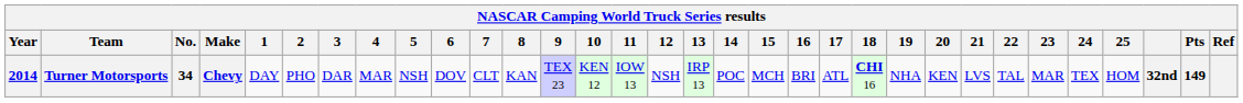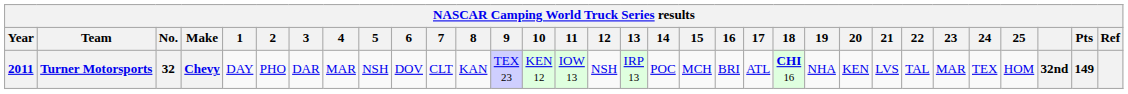 <table class="wikitable" style="text-align:center; font-size:75%">
 <tr>
 <th colspan=45><a href='#'>NASCAR Camping World Truck Series</a> results</th>
 </tr>
 <tr>
 <th>Year</th>
 <th>Team</th>
 <th>No.</th>
 <th>Make</th>
 <th>1</th>
 <th>2</th>
 <th>3</th>
 <th>4</th>
 <th>5</th>
 <th>6</th>
 <th>7</th>
 <th>8</th>
 <th>9</th>
 <th>10</th>
 <th>11</th>
 <th>12</th>
 <th>13</th>
 <th>14</th>
 <th>15</th>
 <th>16</th>
 <th>17</th>
 <th>18</th>
 <th>19</th>
 <th>20</th>
 <th>21</th>
 <th>22</th>
 <th>23</th>
 <th>24</th>
 <th>25</th>
 <th></th>
 <th>Pts</th>
 <th>Ref</th>
 </tr>
 <tr>
-<th><a href='#'>2014</a></th>
+<th><a href='#'>2011</a></th>
 <th><a href='#'>Turner Motorsports</a></th>
-<th>34</th>
+<th>32</th>
 <th><a href='#'>Chevy</a></th>
 <td><a href='#'>DAY</a></td>
 <td><a href='#'>PHO</a></td>
 <td><a href='#'>DAR</a></td>
 <td><a href='#'>MAR</a></td>
 <td><a href='#'>NSH</a></td>
 <td><a href='#'>DOV</a></td>
 <td><a href='#'>CLT</a></td>
 <td><a href='#'>KAN</a></td>
 <td style="background:#CFCFFF;"><a href='#'>TEX</a><br><small>23</small></td>
 <td style="background:#DFFFDF;"><a href='#'>KEN</a><br><small>12</small></td>
 <td style="background:#DFFFDF;"><a href='#'>IOW</a><br><small>13</small></td>
 <td><a href='#'>NSH</a></td>
 <td style="background:#DFFFDF;"><a href='#'>IRP</a><br><small>13</small></td>
 <td><a href='#'>POC</a></td>
 <td><a href='#'>MCH</a></td>
 <td><a href='#'>BRI</a></td>
 <td><a href='#'>ATL</a></td>
 <td style="background:#DFFFDF;"><strong><a href='#'>CHI</a></strong><br><small>16</small></td>
 <td><a href='#'>NHA</a></td>
 <td><a href='#'>KEN</a></td>
 <td><a href='#'>LVS</a></td>
 <td><a href='#'>TAL</a></td>
 <td><a href='#'>MAR</a></td>
 <td><a href='#'>TEX</a></td>
 <td><a href='#'>HOM</a></td>
 <th>32nd</th>
 <th>149</th>
 <th></th>
 </tr>
 </table>
